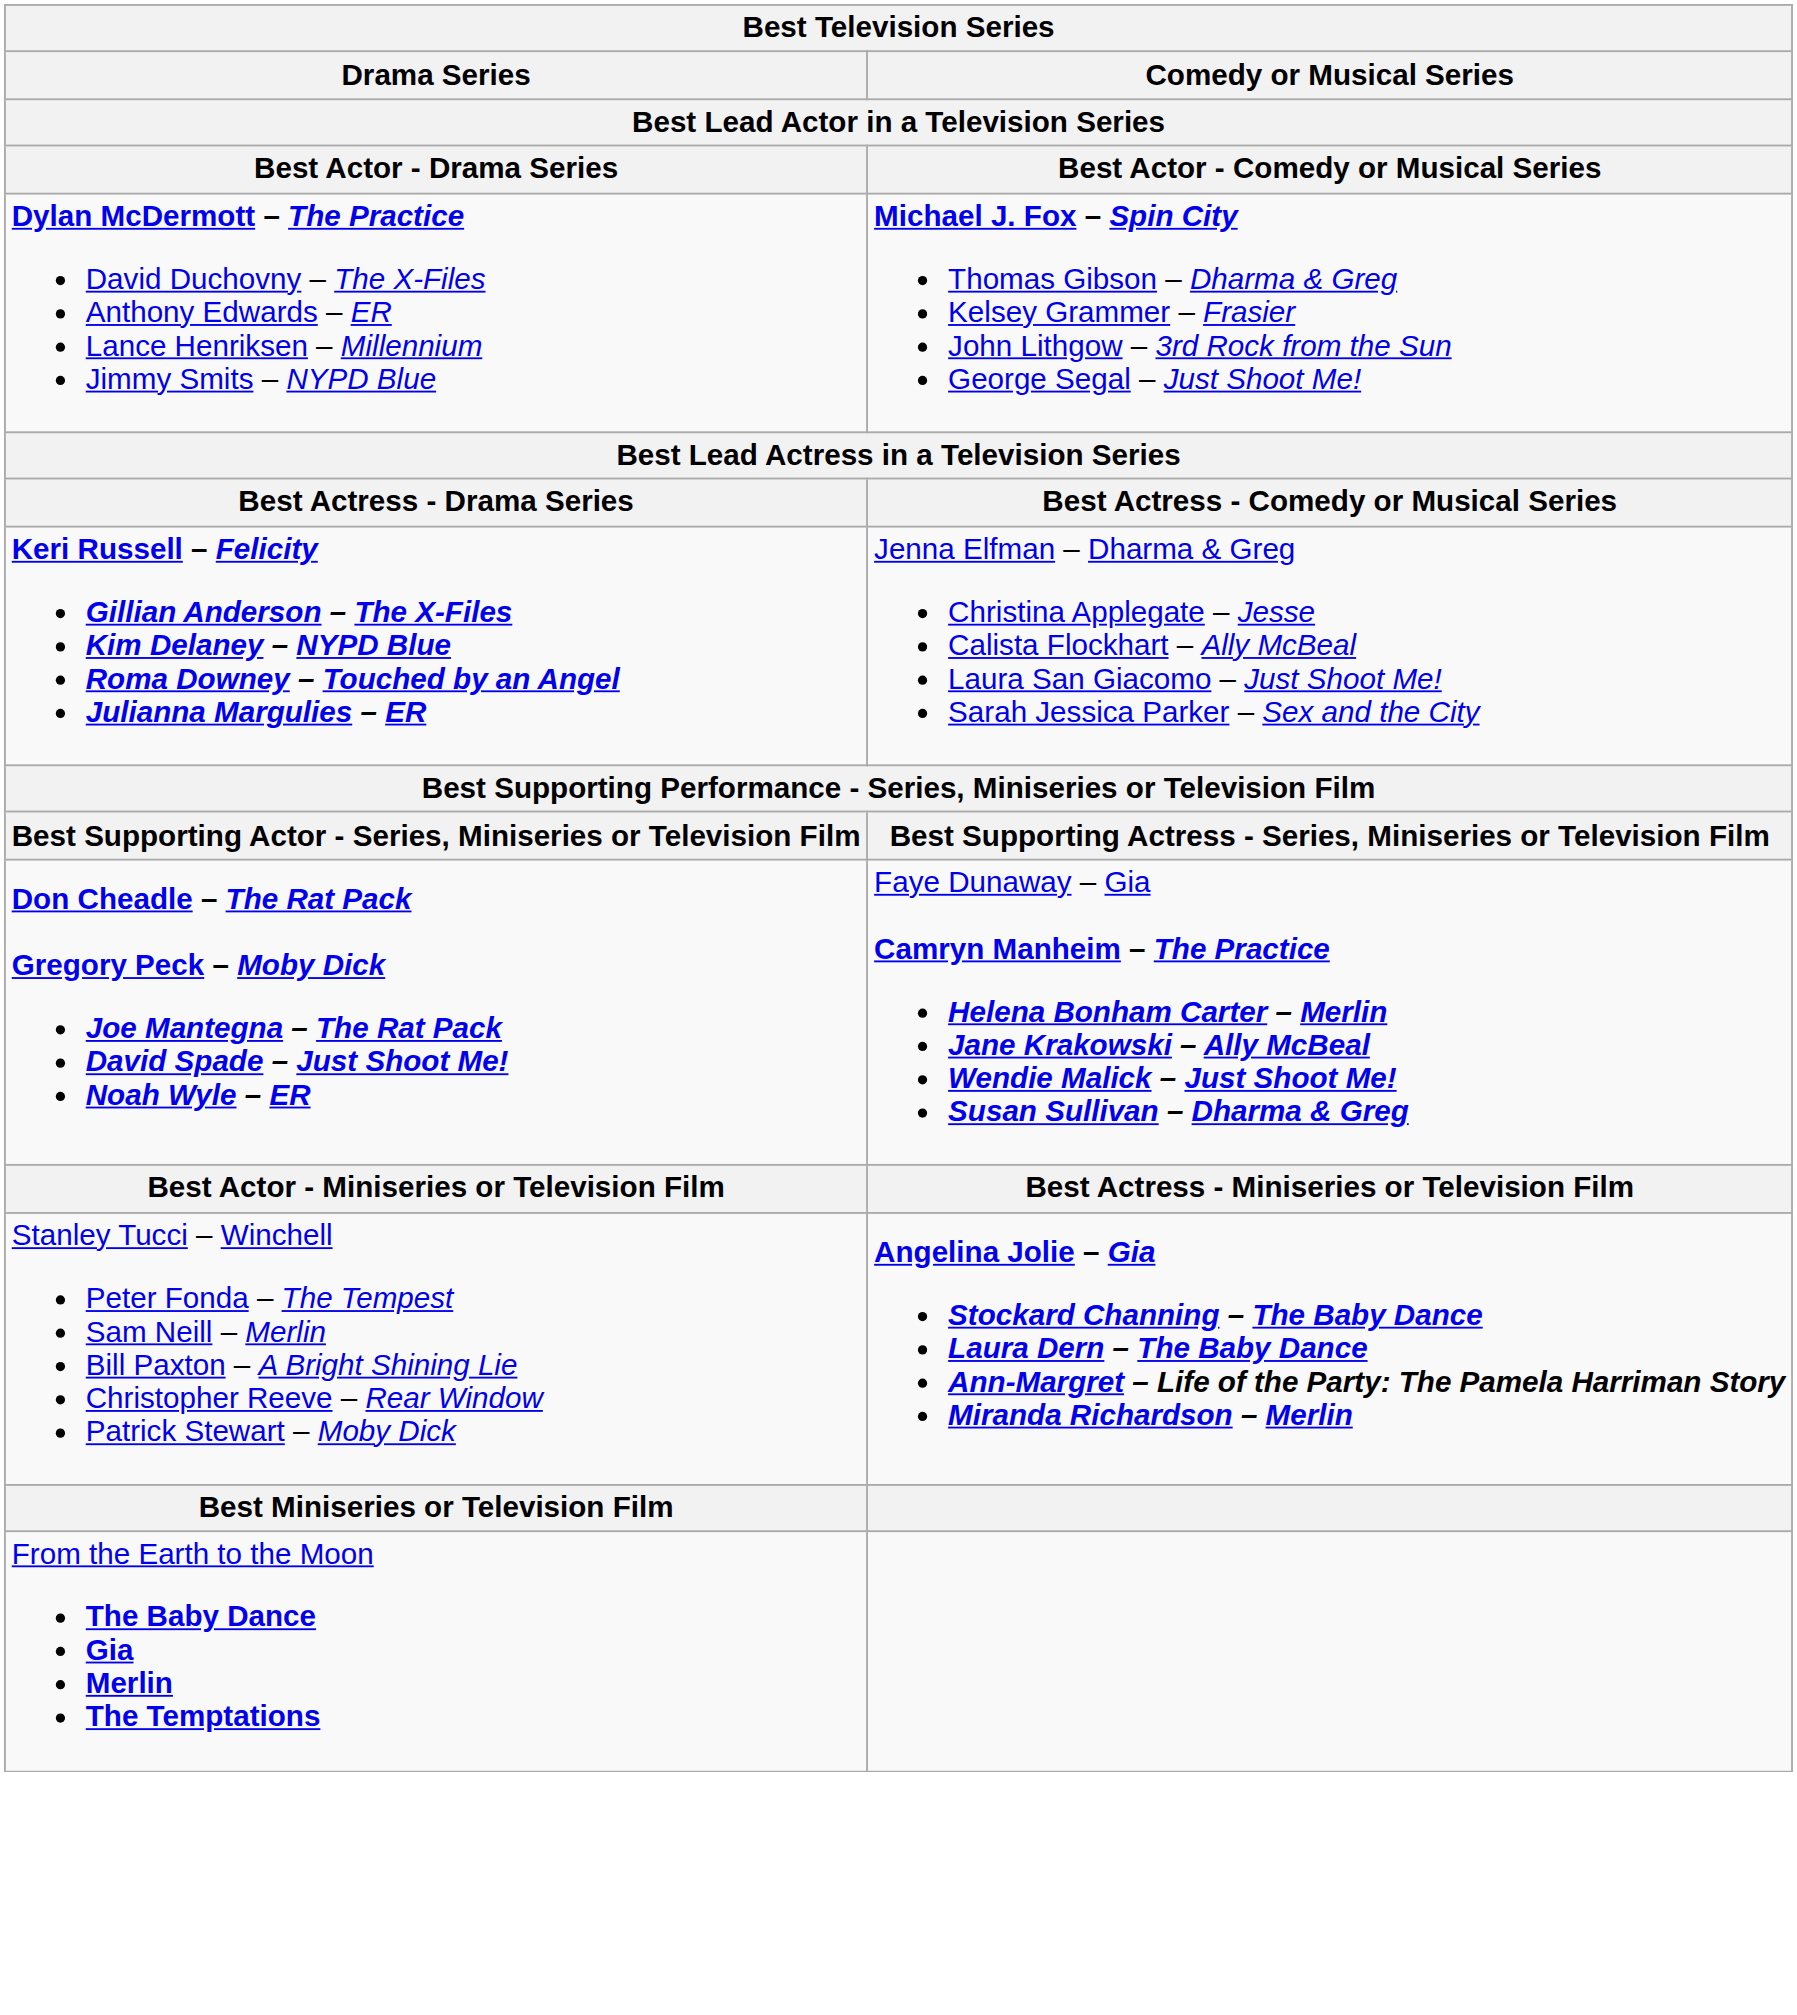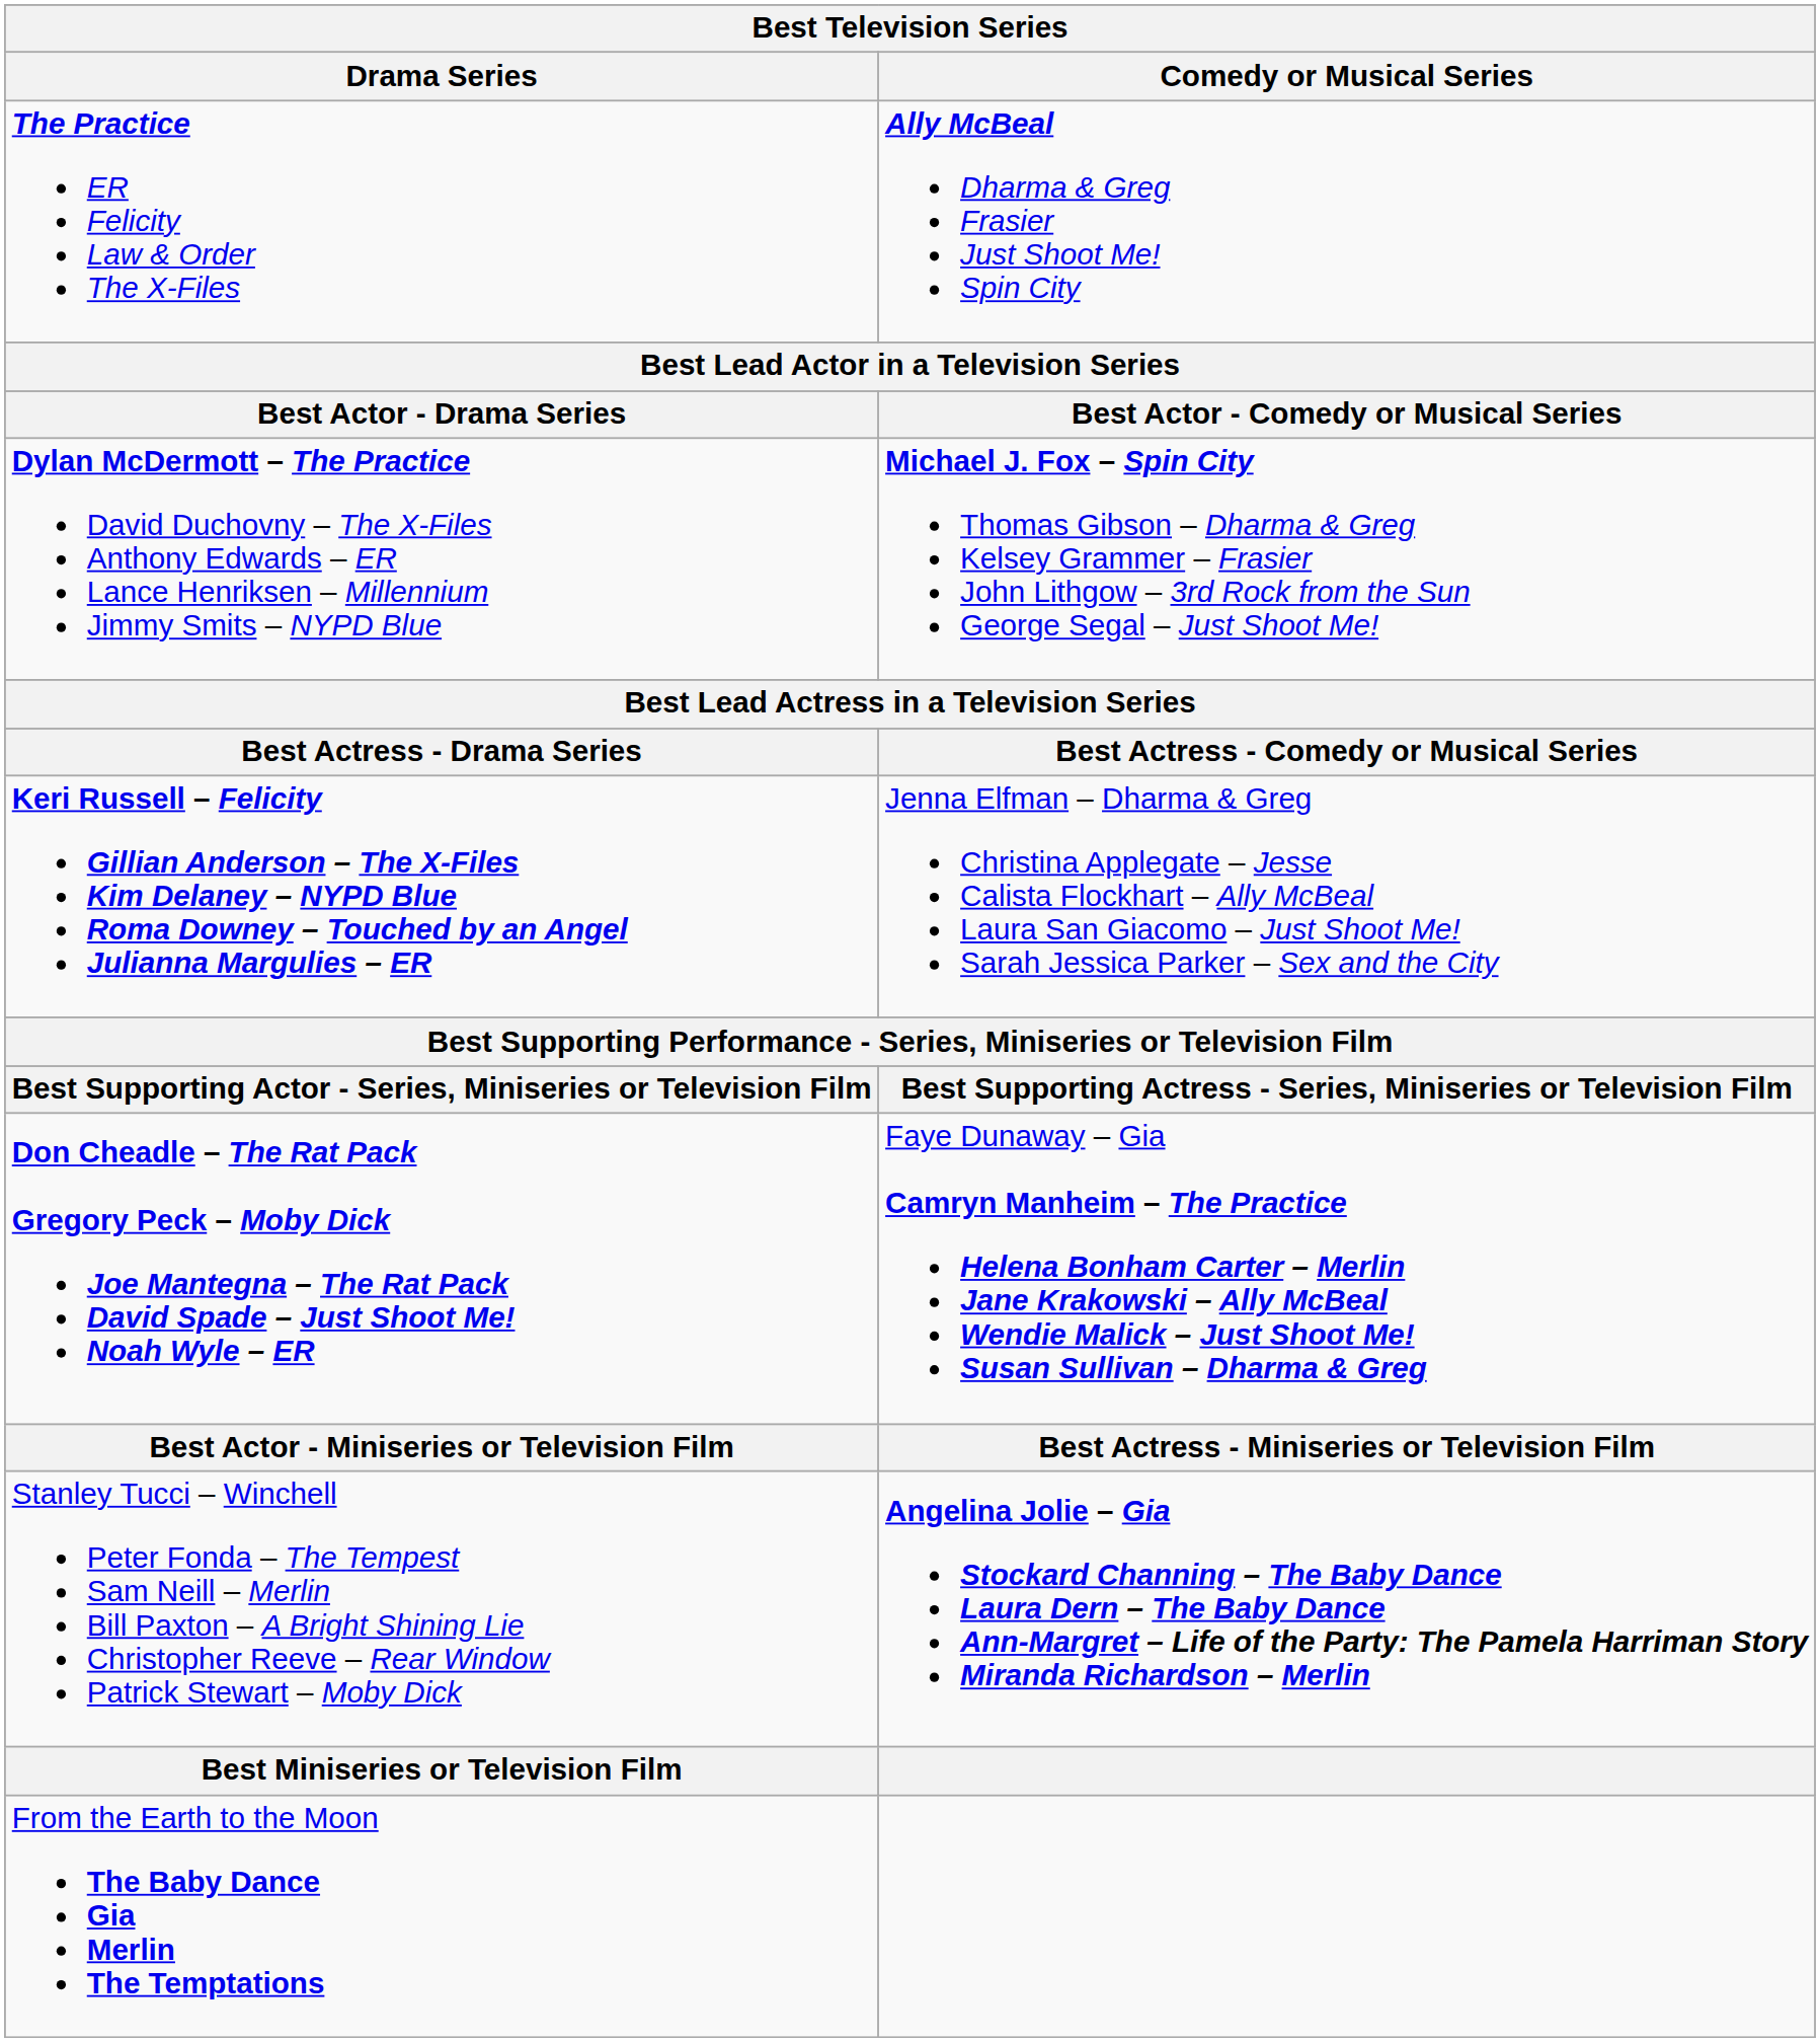 <table class="wikitable" style="width=100%">
 <tr>
 <th colspan="2">Best Television Series</th>
 </tr>
 <tr>
 <th style="width=50%">Drama Series</th>
 <th style="width=50%">Comedy or Musical Series</th>
+</tr>
+<tr>
+<td valign="top"><strong><em><a href='#'>The Practice</a></em></strong><br><ul><li><em><a href='#'>ER</a></em></li><li><em><a href='#'>Felicity</a></em></li><li><em><a href='#'>Law & Order</a></em></li><li><em><a href='#'>The X-Files</a></em></li></ul></td>
+<td valign="top"><strong><em><a href='#'>Ally McBeal</a></em></strong><br><ul><li><em><a href='#'>Dharma & Greg</a></em></li><li><em><a href='#'>Frasier</a></em></li><li><em><a href='#'>Just Shoot Me!</a></em></li><li><em><a href='#'>Spin City</a></em></li></ul></td>
 </tr>
 <tr>
 <th colspan="2">Best Lead Actor in a Television Series</th>
 </tr>
 <tr>
 <th>Best Actor - Drama Series</th>
 <th>Best Actor - Comedy or Musical Series</th>
 </tr>
 <tr>
 <td><strong><a href='#'>Dylan McDermott</a> – <em><a href='#'>The Practice</a></em> </strong><br><ul><li><a href='#'>David Duchovny</a> – <em><a href='#'>The X-Files</a></em></li><li><a href='#'>Anthony Edwards</a> – <em><a href='#'>ER</a></em></li><li><a href='#'>Lance Henriksen</a> – <em><a href='#'>Millennium</a></em></li><li><a href='#'>Jimmy Smits</a> – <em><a href='#'>NYPD Blue</a></em></li></ul></td>
 <td><strong><a href='#'>Michael J. Fox</a> – <em><a href='#'>Spin City</a></em> </strong><br><ul><li><a href='#'>Thomas Gibson</a> – <em><a href='#'>Dharma & Greg</a></em></li><li><a href='#'>Kelsey Grammer</a> – <em><a href='#'>Frasier</a></em></li><li><a href='#'>John Lithgow</a> – <em><a href='#'>3rd Rock from the Sun</a></em></li><li><a href='#'>George Segal</a> – <em><a href='#'>Just Shoot Me!</a></em></li></ul></td>
 </tr>
 <tr>
 <th colspan="2">Best Lead Actress in a Television Series</th>
 </tr>
 <tr>
 <th>Best Actress - Drama Series</th>
 <th>Best Actress - Comedy or Musical Series</th>
 </tr>
 <tr>
 <td><strong><a href='#'>Keri Russell</a> – <em><a href='#'>Felicity</a><strong><em><br><ul><li><a href='#'>Gillian Anderson</a> – </em><a href='#'>The X-Files</a><em></li><li><a href='#'>Kim Delaney</a> – </em><a href='#'>NYPD Blue</a><em></li><li><a href='#'>Roma Downey</a> – </em><a href='#'>Touched by an Angel</a><em></li><li><a href='#'>Julianna Margulies</a> – </em><a href='#'>ER</a><em></li></ul></td>
 <td></strong><a href='#'>Jenna Elfman</a> – </em><a href='#'>Dharma & Greg</a></em></strong><br><ul><li><a href='#'>Christina Applegate</a> – <em><a href='#'>Jesse</a></em></li><li><a href='#'>Calista Flockhart</a> – <em><a href='#'>Ally McBeal</a></em></li><li><a href='#'>Laura San Giacomo</a> – <em><a href='#'>Just Shoot Me!</a></em></li><li><a href='#'>Sarah Jessica Parker</a> – <em><a href='#'>Sex and the City</a></em></li></ul></td>
 </tr>
 <tr>
 <th colspan="2">Best Supporting Performance - Series, Miniseries or Television Film</th>
 </tr>
 <tr>
 <th>Best Supporting Actor - Series, Miniseries or Television Film</th>
 <th>Best Supporting Actress - Series, Miniseries or Television Film</th>
 </tr>
 <tr>
 <td><strong><a href='#'>Don Cheadle</a> – <a href='#'><em>The Rat Pack</em></a></strong> <br><br><strong> <a href='#'>Gregory Peck</a> – <em><a href='#'>Moby Dick</a><strong><em><ul><li><a href='#'>Joe Mantegna</a> – </em><a href='#'>The Rat Pack</a><em></li><li><a href='#'>David Spade</a> – </em><a href='#'>Just Shoot Me!</a><em></li><li><a href='#'>Noah Wyle</a> – </em><a href='#'>ER</a><em></li></ul></td>
 <td></strong><a href='#'>Faye Dunaway</a> – </em><a href='#'>Gia</a></em></strong><br><br><strong> <a href='#'>Camryn Manheim</a> – <em><a href='#'>The Practice</a><strong><em><ul><li><a href='#'>Helena Bonham Carter</a> – </em><a href='#'>Merlin</a> <em></li><li><a href='#'>Jane Krakowski</a> – </em><a href='#'>Ally McBeal</a><em></li><li><a href='#'>Wendie Malick</a> – </em><a href='#'>Just Shoot Me!</a><em></li><li><a href='#'>Susan Sullivan</a> – </em><a href='#'>Dharma & Greg</a><em></li></ul></td>
 </tr>
 <tr>
 <th>Best Actor - Miniseries or Television Film</th>
 <th>Best Actress - Miniseries or Television Film</th>
 </tr>
 <tr>
 <td></strong> <a href='#'>Stanley Tucci</a> – </em><a href='#'>Winchell</a></em></strong><br><ul><li><a href='#'>Peter Fonda</a> – <em><a href='#'>The Tempest</a></em></li><li><a href='#'>Sam Neill</a> – <em><a href='#'>Merlin</a></em></li><li><a href='#'>Bill Paxton</a> – <em><a href='#'>A Bright Shining Lie</a></em></li><li><a href='#'>Christopher Reeve</a> – <em><a href='#'>Rear Window</a></em></li><li><a href='#'>Patrick Stewart</a> – <em><a href='#'>Moby Dick</a></em></li></ul></td>
 <td><strong> <a href='#'>Angelina Jolie</a> – <em><a href='#'>Gia</a><strong><em><br><ul><li><a href='#'>Stockard Channing</a> – </em><a href='#'>The Baby Dance</a><em></li><li><a href='#'>Laura Dern</a> – </em><a href='#'>The Baby Dance</a><em></li><li><a href='#'>Ann-Margret</a> – </em>Life of the Party: The Pamela Harriman Story<em></li><li><a href='#'>Miranda Richardson</a> – </em><a href='#'>Merlin</a><em></li></ul></td>
 </tr>
 <tr>
 <th>Best Miniseries or Television Film</th>
 <th></th>
 </tr>
 <tr>
 <td></em></strong><a href='#'>From the Earth to the Moon</a><strong><em><br><ul><li></em><a href='#'>The Baby Dance</a><em></li><li></em><a href='#'>Gia</a><em></li><li></em><a href='#'>Merlin</a><em></li><li></em><a href='#'>The Temptations</a><em></li></ul></td>
 <td></td>
 </tr>
 </table>
